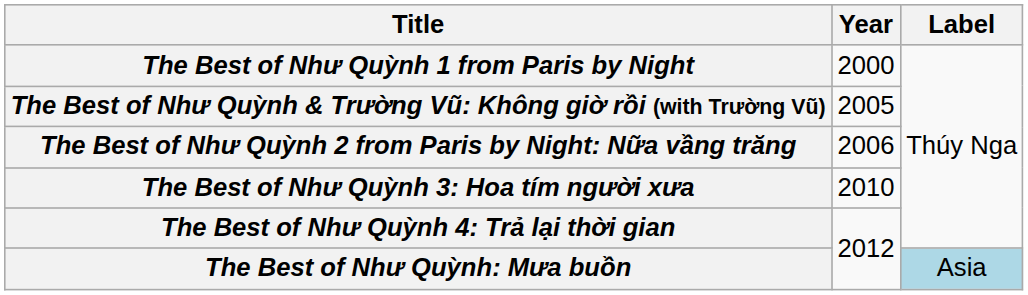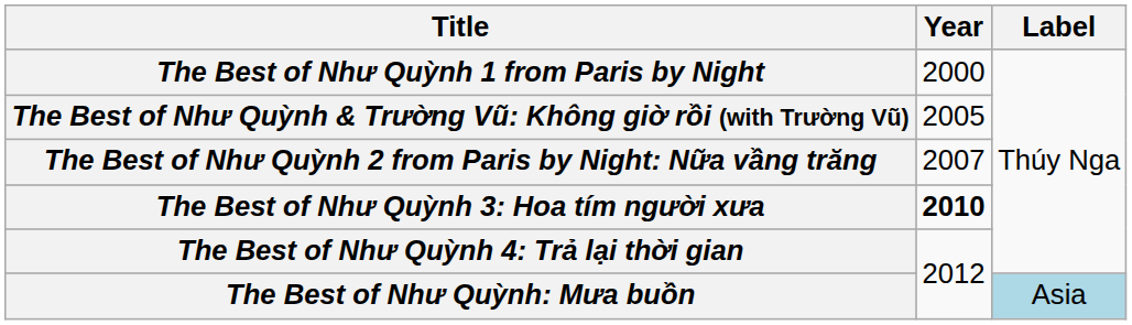 <table class="wikitable plainrowheaders" style="text-align:center;">
 <tr>
 <th scope="col">Title</th>
 <th scope="col">Year</th>
 <th scope="col">Label</th>
 </tr>
 <tr>
 <th scope="row"><em>The Best of Như Quỳnh 1 from Paris by Night</em></th>
 <td>2000</td>
 <td rowspan=5>Thúy Nga</td>
 </tr>
 <tr>
 <th scope="row"><em>The Best of Như Quỳnh & Trường Vũ: Không giờ rồi</em> <small>(with Trường Vũ)</small></th>
 <td>2005</td>
 </tr>
 <tr>
 <th scope="row"><em>The Best of Như Quỳnh 2 from Paris by Night: Nữa vầng trăng</em></th>
-<td>2006</td>
+<td>2007</td>
 </tr>
 <tr>
 <th scope="row"><em>The Best of Như Quỳnh 3: Hoa tím người xưa</em></th>
-<td>2010</td>
+<td><strong>2010</strong></td>
 </tr>
 <tr>
 <th scope="row"><em>The Best of Như Quỳnh 4: Trả lại thời gian</em></th>
 <td rowspan=2>2012</td>
 </tr>
 <tr>
 <th scope="row"><em>The Best of Như Quỳnh: Mưa buồn</em></th>
 <td style="background: lightblue;">Asia</td>
 </tr>
 </table>
